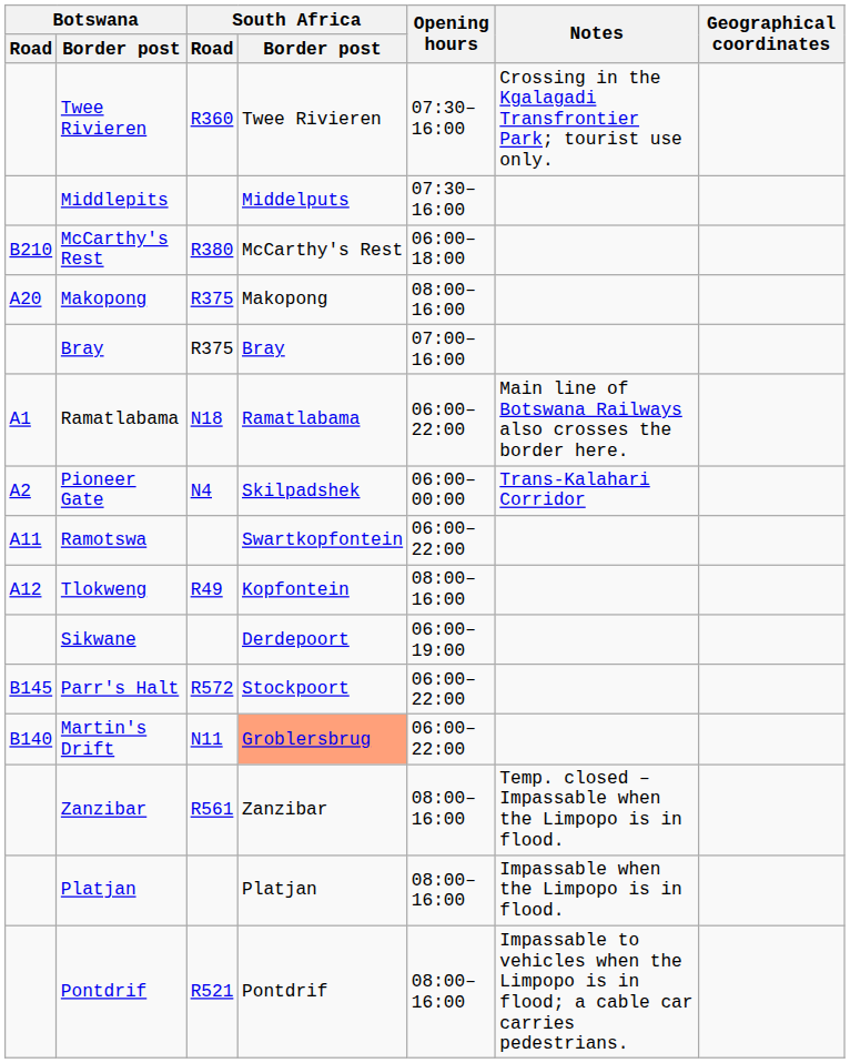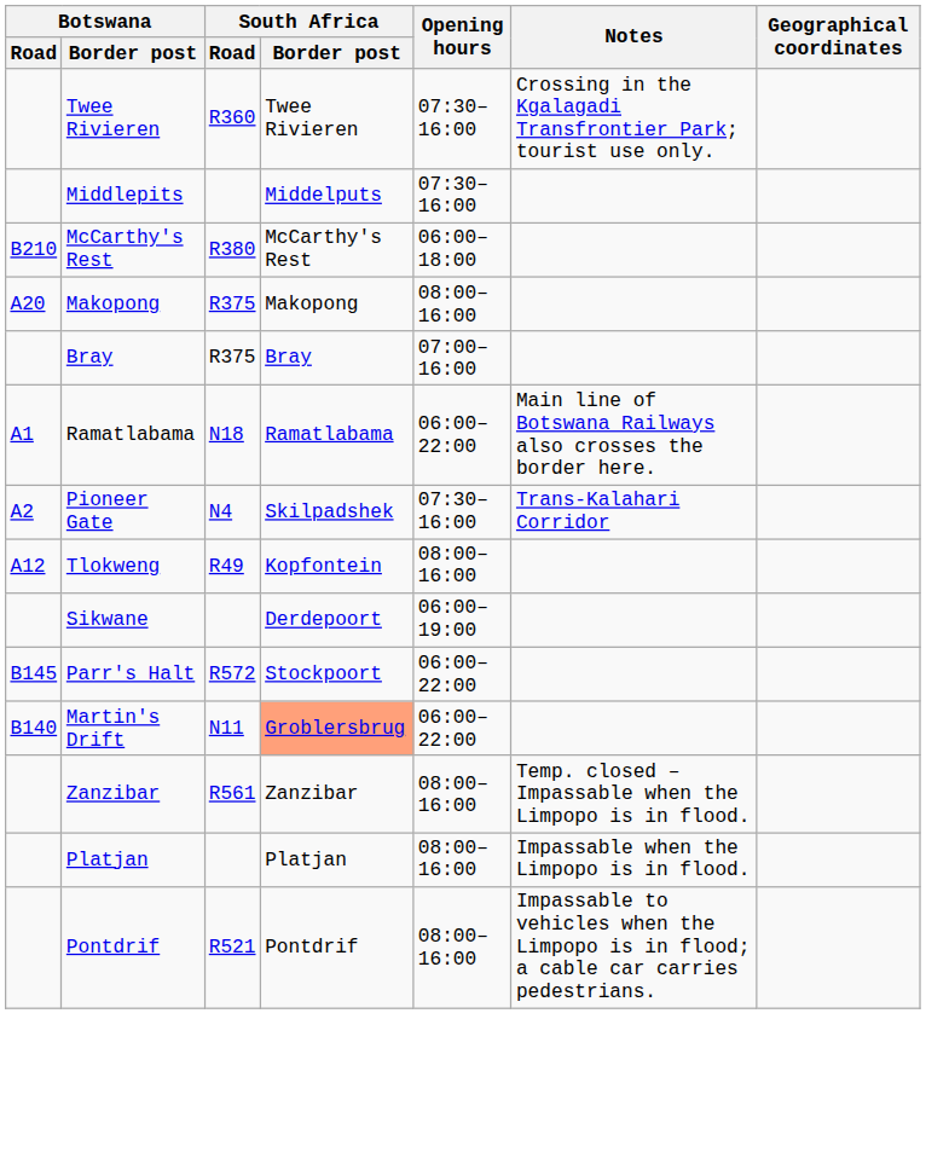 <table class="wikitable">
 <tr>
 <th colspan="2">Botswana</th>
 <th colspan="2">South Africa</th>
 <th rowspan="2">Opening hours</th>
 <th rowspan="2">Notes</th>
 <th rowspan="2">Geographical coordinates</th>
 </tr>
 <tr>
 <th>Road</th>
 <th>Border post</th>
 <th>Road</th>
 <th>Border post</th>
 </tr>
 <tr>
 <td> </td>
 <td><a href='#'>Twee Rivieren</a></td>
 <td><a href='#'>R360</a></td>
 <td>Twee Rivieren</td>
 <td>07:30–16:00</td>
 <td>Crossing in the <a href='#'>Kgalagadi Transfrontier Park</a>; tourist use only.</td>
 <td></td>
 </tr>
 <tr>
 <td> </td>
 <td><a href='#'>Middlepits</a></td>
 <td> </td>
 <td><a href='#'>Middelputs</a></td>
 <td>07:30–16:00</td>
 <td> </td>
 <td></td>
 </tr>
 <tr>
 <td><a href='#'>B210</a></td>
 <td><a href='#'>McCarthy's Rest</a></td>
 <td><a href='#'>R380</a></td>
 <td>McCarthy's Rest</td>
 <td>06:00–18:00</td>
 <td> </td>
 <td></td>
 </tr>
 <tr>
 <td><a href='#'>A20</a></td>
 <td><a href='#'>Makopong</a></td>
 <td><a href='#'>R375</a></td>
 <td>Makopong</td>
 <td>08:00–16:00</td>
 <td> </td>
 <td></td>
 </tr>
 <tr>
 <td> </td>
 <td><a href='#'>Bray</a></td>
 <td>R375</td>
 <td><a href='#'>Bray</a></td>
 <td>07:00–16:00</td>
 <td> </td>
 <td></td>
 </tr>
 <tr>
 <td><a href='#'>A1</a></td>
 <td>Ramatlabama</td>
 <td><a href='#'>N18</a></td>
 <td><a href='#'>Ramatlabama</a></td>
 <td>06:00–22:00</td>
 <td>Main line of <a href='#'>Botswana Railways</a> also crosses the border here.</td>
 <td></td>
 </tr>
 <tr>
 <td><a href='#'>A2</a></td>
 <td><a href='#'>Pioneer Gate</a></td>
 <td><a href='#'>N4</a></td>
 <td><a href='#'>Skilpadshek</a></td>
-<td>06:00–00:00</td>
+<td>07:30–16:00</td>
 <td><a href='#'>Trans-Kalahari Corridor</a></td>
-<td></td>
-</tr>
-<tr>
-<td><a href='#'>A11</a></td>
-<td><a href='#'>Ramotswa</a></td>
-<td> </td>
-<td><a href='#'>Swartkopfontein</a></td>
-<td>06:00–22:00</td>
-<td> </td>
 <td></td>
 </tr>
 <tr>
 <td><a href='#'>A12</a></td>
 <td><a href='#'>Tlokweng</a></td>
 <td><a href='#'>R49</a></td>
 <td><a href='#'>Kopfontein</a></td>
 <td>08:00–16:00</td>
 <td> </td>
 <td></td>
 </tr>
 <tr>
 <td> </td>
 <td><a href='#'>Sikwane</a></td>
 <td> </td>
 <td><a href='#'>Derdepoort</a></td>
 <td>06:00–19:00</td>
 <td> </td>
 <td></td>
 </tr>
 <tr>
 <td><a href='#'>B145</a></td>
 <td><a href='#'>Parr's Halt</a></td>
 <td><a href='#'>R572</a></td>
 <td><a href='#'>Stockpoort</a></td>
 <td>06:00–22:00</td>
 <td> </td>
 <td></td>
 </tr>
 <tr>
 <td><a href='#'>B140</a></td>
 <td><a href='#'>Martin's Drift</a></td>
 <td><a href='#'>N11</a></td>
 <td style="background: lightsalmon;"><a href='#'>Groblersbrug</a></td>
 <td>06:00–22:00</td>
 <td> </td>
 <td></td>
 </tr>
 <tr>
 <td> </td>
 <td><a href='#'>Zanzibar</a></td>
 <td><a href='#'>R561</a></td>
 <td>Zanzibar</td>
 <td>08:00–16:00</td>
 <td>Temp. closed – Impassable when the Limpopo is in flood.</td>
 <td></td>
 </tr>
 <tr>
 <td> </td>
 <td><a href='#'>Platjan</a></td>
 <td> </td>
 <td>Platjan</td>
 <td>08:00–16:00</td>
 <td>Impassable when the Limpopo is in flood.</td>
 <td></td>
 </tr>
 <tr>
 <td> </td>
 <td><a href='#'>Pontdrif</a></td>
 <td><a href='#'>R521</a></td>
 <td>Pontdrif</td>
 <td>08:00–16:00</td>
 <td>Impassable to vehicles when the Limpopo is in flood; a cable car carries pedestrians.</td>
 <td></td>
 </tr>
 </table>
